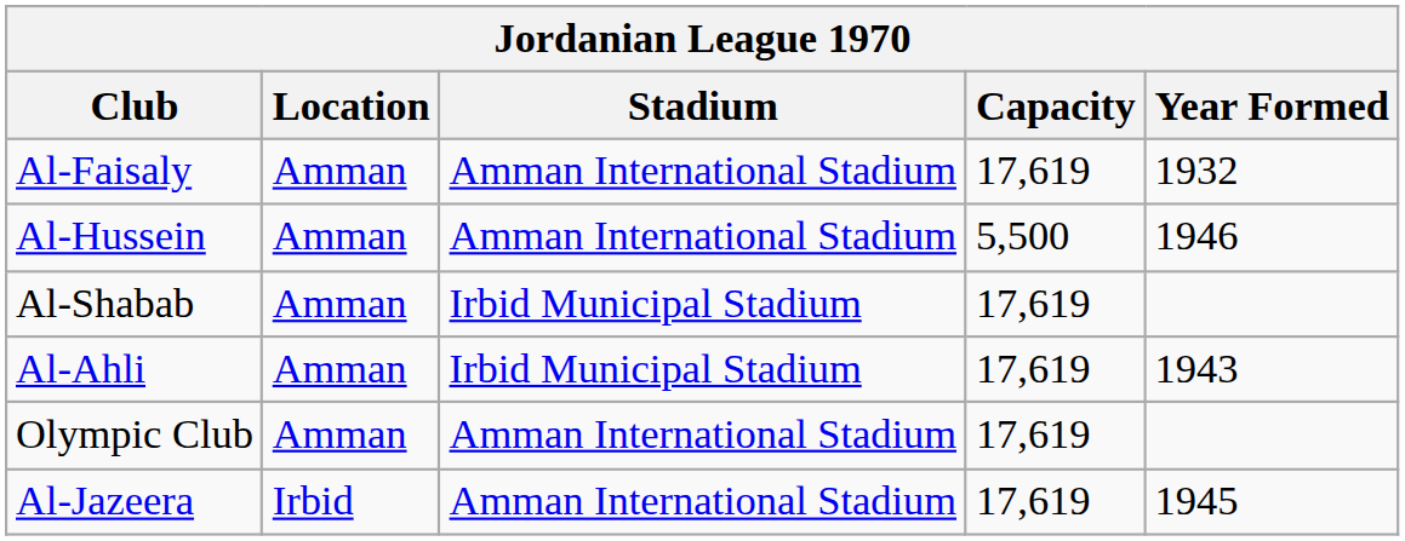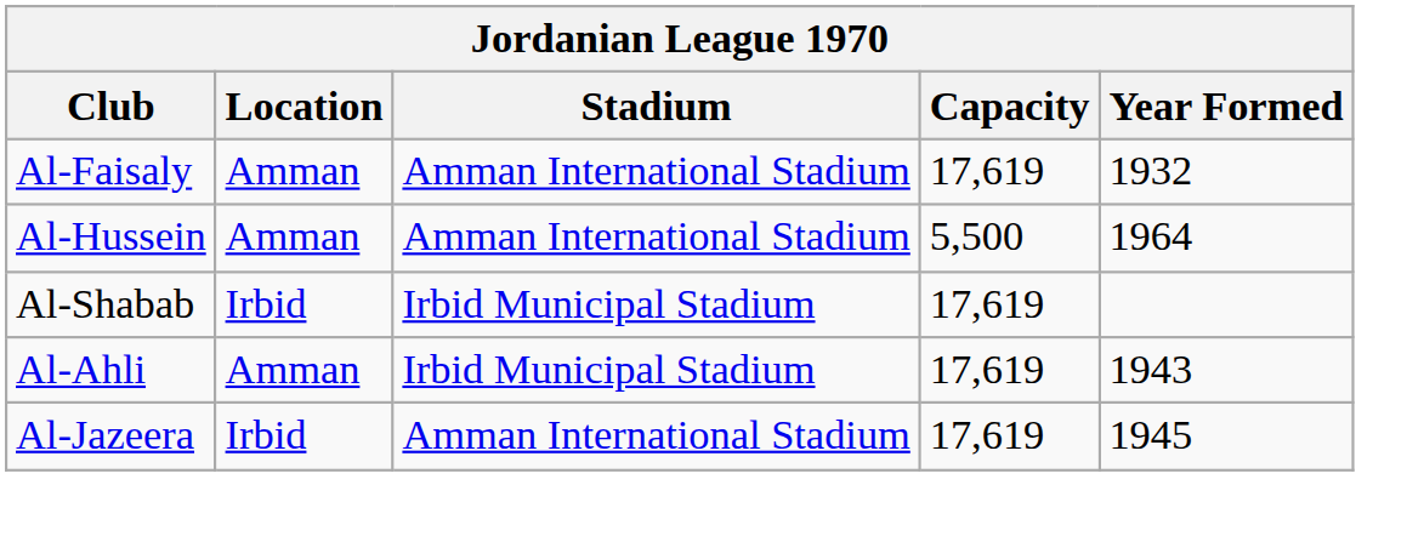 <table class="wikitable">
 <tr>
 <th colspan="5">Jordanian  League 1970</th>
 </tr>
 <tr>
 <th>Club</th>
 <th>Location</th>
 <th>Stadium</th>
 <th>Capacity</th>
 <th>Year Formed</th>
 </tr>
 <tr style="vertical-align:top;">
 <td><a href='#'>Al-Faisaly</a></td>
 <td><a href='#'>Amman</a></td>
 <td><a href='#'>Amman International Stadium</a></td>
 <td>17,619</td>
 <td>1932</td>
 </tr>
 <tr style="vertical-align:top;">
 <td><a href='#'>Al-Hussein</a></td>
 <td><a href='#'>Amman</a></td>
 <td><a href='#'>Amman International Stadium</a></td>
 <td>5,500</td>
-<td>1946</td>
+<td>1964</td>
 </tr>
 <tr style="vertical-align:top;">
 <td>Al-Shabab</td>
-<td><a href='#'>Amman</a></td>
+<td><a href='#'>Irbid</a></td>
 <td><a href='#'>Irbid Municipal Stadium</a></td>
 <td>17,619</td>
 <td></td>
 </tr>
 <tr style="vertical-align:top;">
 <td><a href='#'>Al-Ahli</a></td>
 <td><a href='#'>Amman</a></td>
 <td><a href='#'>Irbid Municipal Stadium</a></td>
 <td>17,619</td>
 <td>1943</td>
 </tr>
 <tr style="vertical-align:top;">
-<td>Olympic Club</td>
-<td><a href='#'>Amman</a></td>
-<td><a href='#'>Amman International Stadium</a></td>
-<td>17,619</td>
-<td></td>
-</tr>
-<tr style="vertical-align:top;">
 <td><a href='#'>Al-Jazeera</a></td>
 <td><a href='#'>Irbid</a></td>
 <td><a href='#'>Amman International Stadium</a></td>
 <td>17,619</td>
 <td>1945</td>
 </tr>
 </table>
